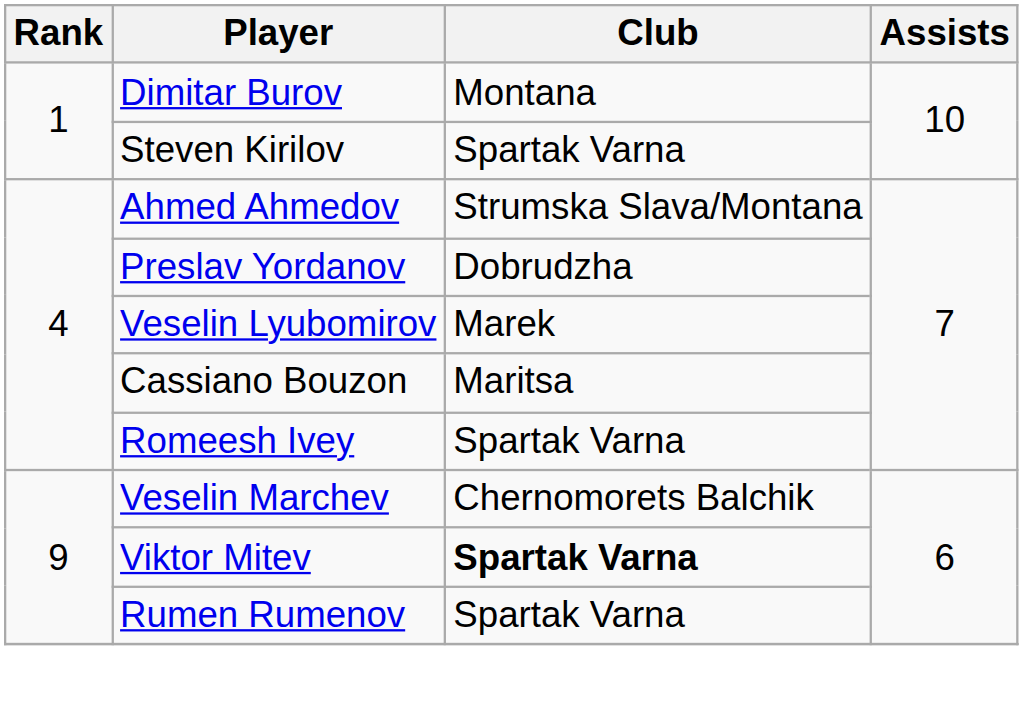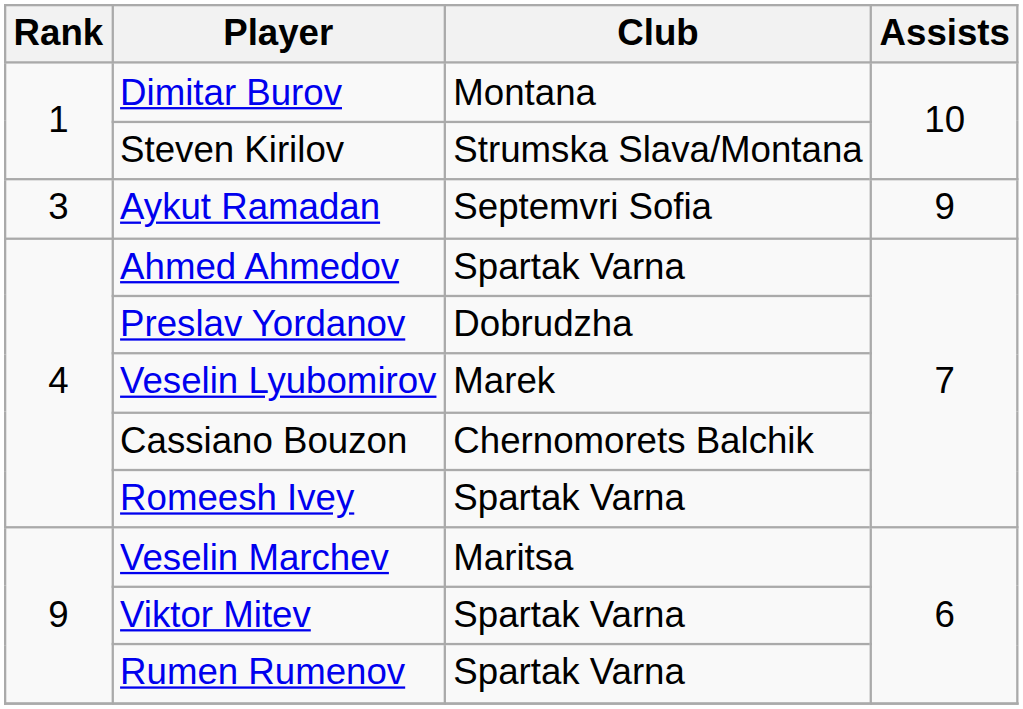 <table class="wikitable" style="text-align:center">
 <tr>
 <th>Rank</th>
 <th>Player</th>
 <th>Club</th>
 <th>Assists</th>
 </tr>
 <tr>
 <td rowspan=2>1</td>
 <td align="left"> <a href='#'>Dimitar Burov</a></td>
 <td align="left">Montana</td>
 <td rowspan=2>10</td>
 </tr>
 <tr>
 <td align="left"> Steven Kirilov</td>
-<td align="left">Spartak Varna</td>
+<td align="left">Strumska Slava/Montana</td>
+</tr>
+<tr>
+<td>3</td>
+<td align="left"> <a href='#'>Aykut Ramadan</a></td>
+<td align="left">Septemvri Sofia</td>
+<td>9</td>
 </tr>
 <tr>
 <td rowspan=5>4</td>
 <td align="left"> <a href='#'>Ahmed Ahmedov</a></td>
-<td align="left">Strumska Slava/Montana</td>
+<td align="left">Spartak Varna</td>
 <td rowspan=5>7</td>
 </tr>
 <tr>
 <td align="left"> <a href='#'>Preslav Yordanov</a></td>
 <td align="left">Dobrudzha</td>
 </tr>
 <tr>
 <td align="left"> <a href='#'>Veselin Lyubomirov</a></td>
 <td align="left">Marek</td>
 </tr>
 <tr>
 <td align="left"> Cassiano Bouzon</td>
-<td align="left">Maritsa</td>
+<td align="left">Chernomorets Balchik</td>
 </tr>
 <tr>
 <td align="left"> <a href='#'>Romeesh Ivey</a></td>
 <td align="left">Spartak Varna</td>
 </tr>
 <tr>
 <td rowspan=3>9</td>
 <td align="left"> <a href='#'>Veselin Marchev</a></td>
-<td align="left">Chernomorets Balchik</td>
+<td align="left">Maritsa</td>
 <td rowspan=3>6</td>
 </tr>
 <tr>
 <td align="left"> <a href='#'>Viktor Mitev</a></td>
-<td align="left"><strong>Spartak Varna</strong></td>
+<td align="left">Spartak Varna</td>
 </tr>
 <tr>
 <td align="left"> <a href='#'>Rumen Rumenov</a></td>
 <td align="left">Spartak Varna</td>
 </tr>
 <tr>
 </tr>
 </table>
